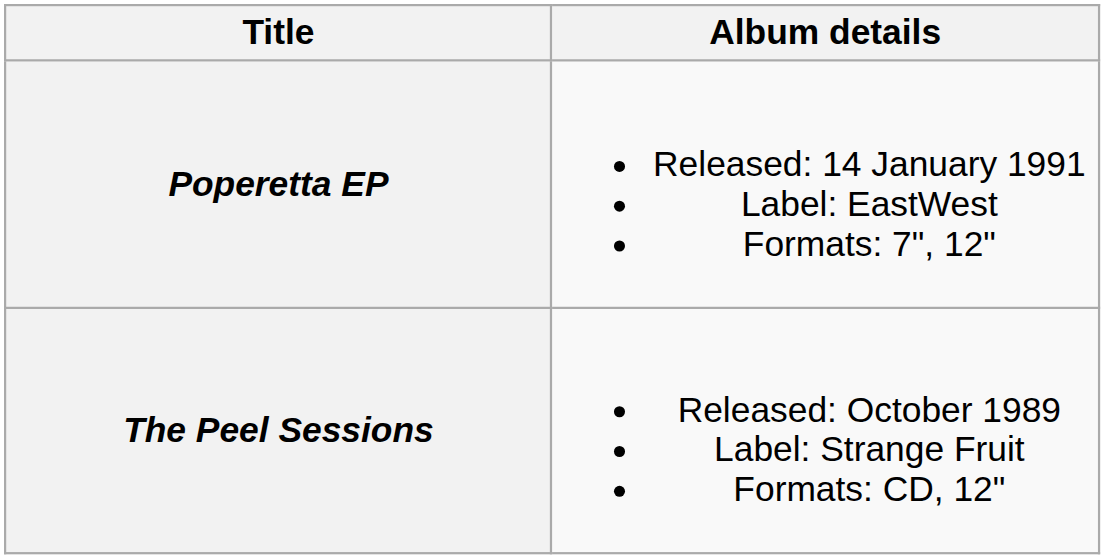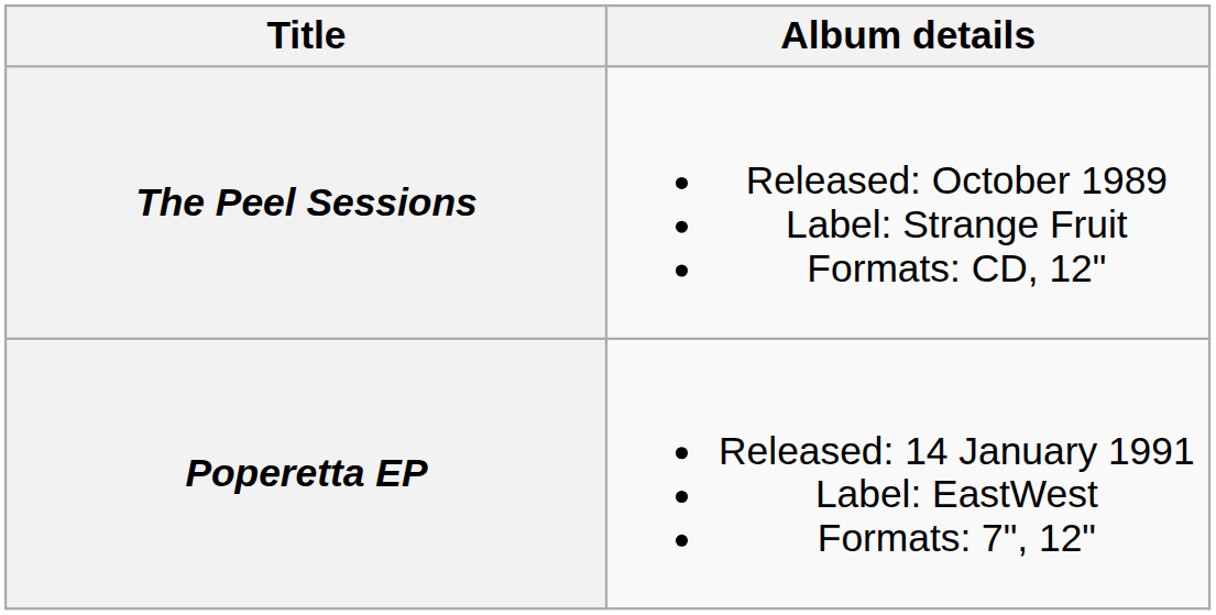 <table class="wikitable plainrowheaders" style="text-align:center;">
 <tr>
 <th scope="col" style="width:15em;">Title</th>
 <th scope="col" style="width:15em;">Album details</th>
 </tr>
 <tr>
+<th scope="row"><em>The Peel Sessions</em></th>
+<td><br><ul><li>Released: October 1989</li><li>Label: Strange Fruit</li><li>Formats: CD, 12"</li></ul></td>
+</tr>
+<tr>
 <th scope="row"><em>Poperetta EP</em></th>
 <td><br><ul><li>Released: 14 January 1991</li><li>Label: EastWest</li><li>Formats: 7", 12"</li></ul></td>
 </tr>
-<tr>
-<th scope="row"><em>The Peel Sessions</em></th>
-<td><br><ul><li>Released: October 1989</li><li>Label: Strange Fruit</li><li>Formats: CD, 12"</li></ul></td>
-</tr>
 </table>
